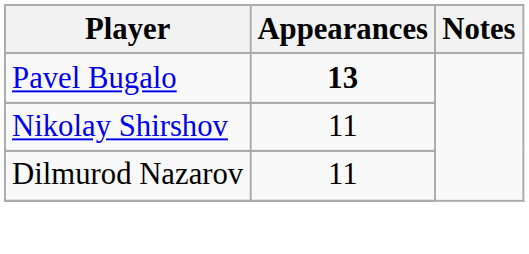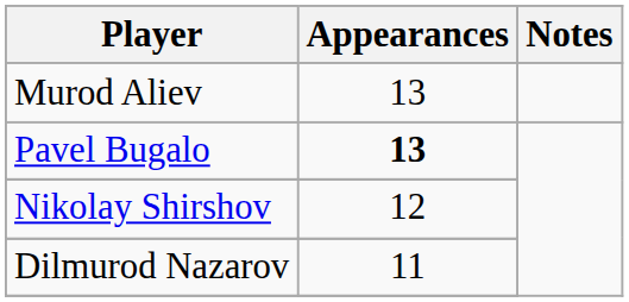 <table class="wikitable">
 <tr>
 <th>Player</th>
 <th>Appearances</th>
 <th>Notes</th>
+</tr>
+<tr>
+<td> Murod Aliev</td>
+<td align=center>13</td>
+<td></td>
 </tr>
 <tr>
 <td> <a href='#'>Pavel Bugalo</a></td>
 <td align=center><strong>13</strong></td>
 </tr>
 <tr>
 </tr>
 <tr>
 <td> <a href='#'>Nikolay Shirshov</a></td>
-<td align=center>11</td>
+<td align=center>12</td>
 </tr>
 <tr>
 </tr>
 <tr>
 <td> Dilmurod Nazarov</td>
 <td align=center>11</td>
 </tr>
 <tr>
 </tr>
 <tr>
 </tr>
 </table>
